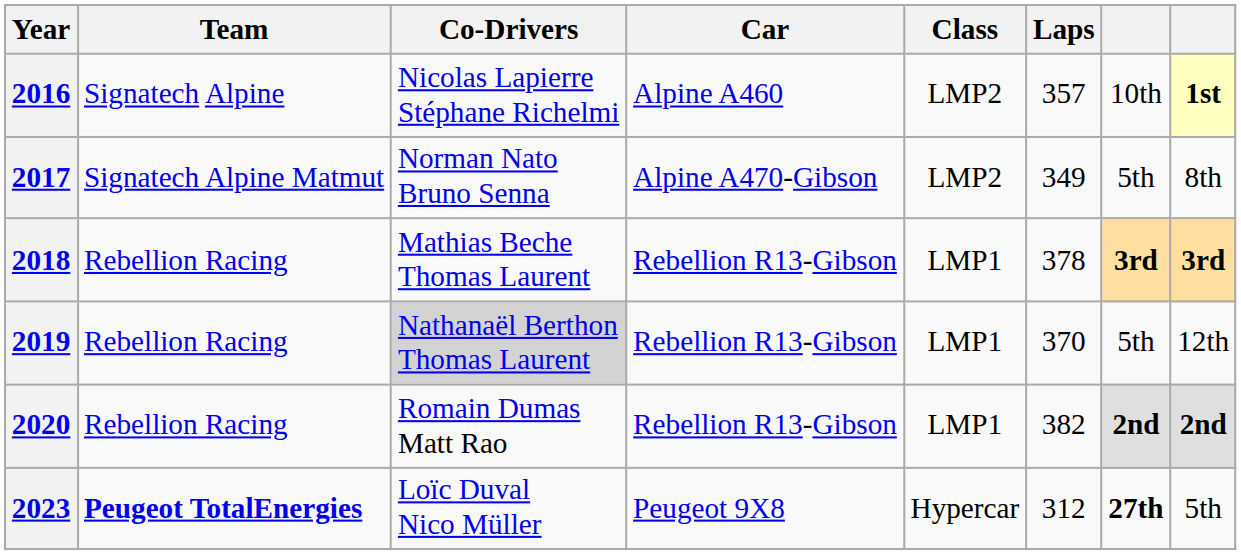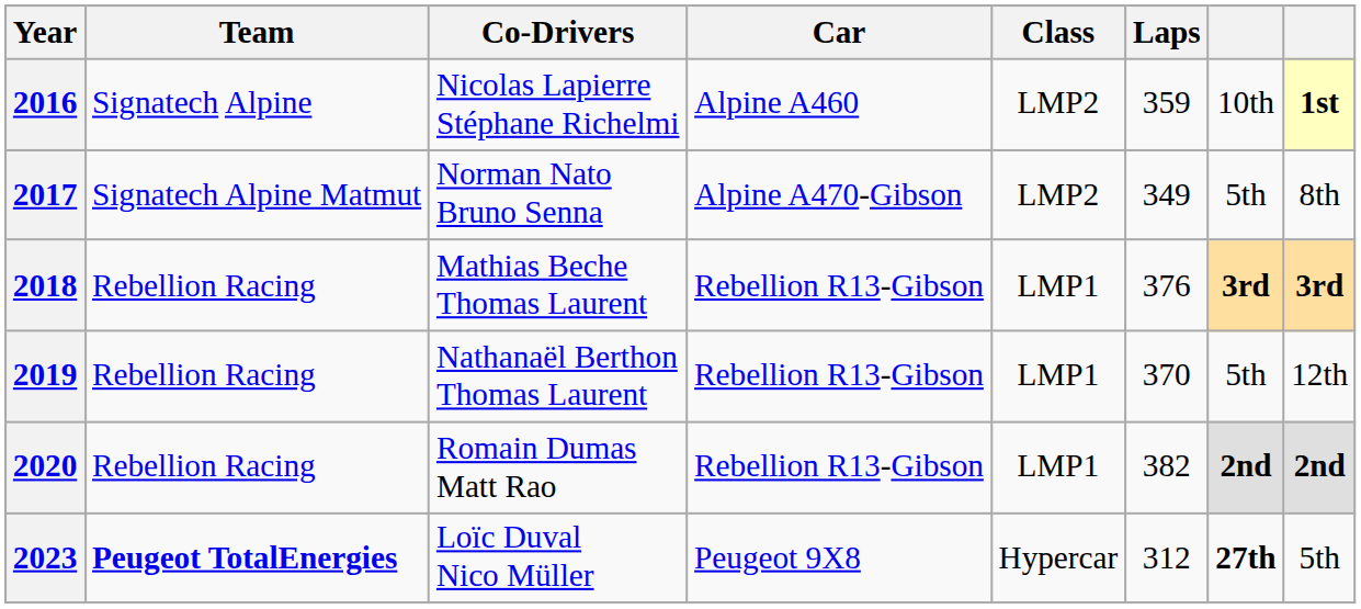 <table class="wikitable" style="text-align:center; font-size:90%">
 <tr>
 <th>Year</th>
 <th>Team</th>
 <th>Co-Drivers</th>
 <th>Car</th>
 <th>Class</th>
 <th>Laps</th>
 <th></th>
 <th></th>
 </tr>
 <tr>
 <th><a href='#'>2016</a></th>
 <td align="left"> <a href='#'>Signatech</a> <a href='#'>Alpine</a></td>
 <td align="left"> <a href='#'>Nicolas Lapierre</a><br> <a href='#'>Stéphane Richelmi</a></td>
 <td align="left"><a href='#'>Alpine A460</a></td>
 <td>LMP2</td>
-<td>357</td>
+<td>359</td>
 <td>10th</td>
 <td style="background:#FFFFBF;"><strong>1st</strong></td>
 </tr>
 <tr>
 <th><a href='#'>2017</a></th>
 <td align="left"> <a href='#'>Signatech Alpine Matmut</a></td>
 <td align="left"> <a href='#'>Norman Nato</a><br> <a href='#'>Bruno Senna</a></td>
 <td align="left"><a href='#'>Alpine A470</a>-<a href='#'>Gibson</a></td>
 <td>LMP2</td>
 <td>349</td>
 <td>5th</td>
 <td>8th</td>
 </tr>
 <tr>
 <th><a href='#'>2018</a></th>
 <td align="left"> <a href='#'>Rebellion Racing</a></td>
 <td align="left"> <a href='#'>Mathias Beche</a><br> <a href='#'>Thomas Laurent</a></td>
 <td align="left"><a href='#'>Rebellion R13</a>-<a href='#'>Gibson</a></td>
 <td>LMP1</td>
-<td>378</td>
+<td>376</td>
 <td style="background:#FFDF9F;"><strong>3rd</strong></td>
 <td style="background:#FFDF9F;"><strong>3rd</strong></td>
 </tr>
 <tr>
 <th><a href='#'>2019</a></th>
 <td align="left"> <a href='#'>Rebellion Racing</a></td>
-<td align="left" style="background: lightgrey;"> <a href='#'>Nathanaël Berthon</a><br> <a href='#'>Thomas Laurent</a></td>
+<td align="left"> <a href='#'>Nathanaël Berthon</a><br> <a href='#'>Thomas Laurent</a></td>
 <td align="left"><a href='#'>Rebellion R13</a>-<a href='#'>Gibson</a></td>
 <td>LMP1</td>
 <td>370</td>
 <td>5th</td>
 <td>12th</td>
 </tr>
 <tr>
 <th><a href='#'>2020</a></th>
 <td align="left"> <a href='#'>Rebellion Racing</a></td>
 <td align="left"> <a href='#'>Romain Dumas</a><br> Matt Rao</td>
 <td align="left"><a href='#'>Rebellion R13</a>-<a href='#'>Gibson</a></td>
 <td>LMP1</td>
 <td>382</td>
 <td style="background:#DFDFDF;"><strong>2nd</strong></td>
 <td style="background:#DFDFDF;"><strong>2nd</strong></td>
 </tr>
 <tr>
 <th><a href='#'>2023</a></th>
 <td align="left"><strong> <a href='#'>Peugeot TotalEnergies</a></strong></td>
 <td align="left"> <a href='#'>Loïc Duval</a><br> <a href='#'>Nico Müller</a></td>
 <td align="left"><a href='#'>Peugeot 9X8</a></td>
 <td>Hypercar</td>
 <td>312</td>
 <td><strong>27th</strong></td>
 <td>5th</td>
 </tr>
 </table>
